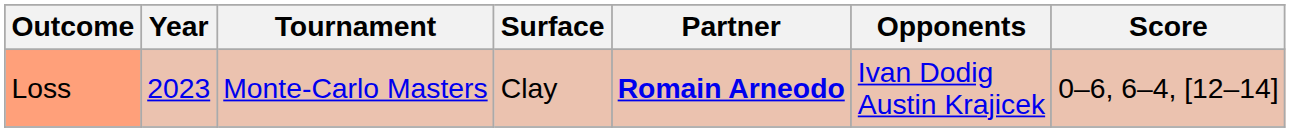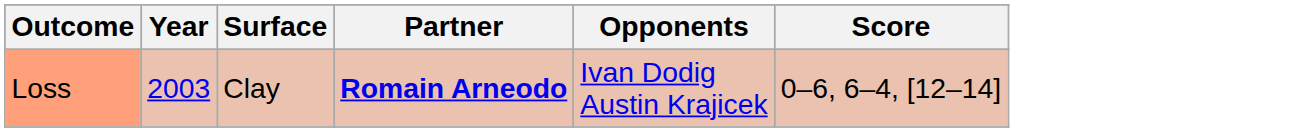 <table class="sortable wikitable">
 <tr>
 <th>Outcome</th>
 <th>Year</th>
-<th>Tournament</th>
 <th>Surface</th>
 <th>Partner</th>
 <th>Opponents</th>
 <th class="unsortable">Score</th>
 </tr>
 <tr style="background:#ebc2af;">
 <td style="background:#ffa07a;">Loss</td>
-<td><a href='#'>2023</a></td>
-<td><a href='#'>Monte-Carlo Masters</a></td>
+<td><a href='#'>2003</a></td>
 <td>Clay</td>
 <td><strong> <a href='#'>Romain Arneodo</a></strong></td>
 <td> <a href='#'>Ivan Dodig</a><br> <a href='#'>Austin Krajicek</a></td>
 <td>0–6, 6–4, [12–14]</td>
 </tr>
 </table>
